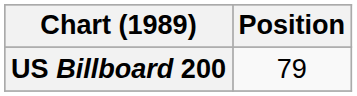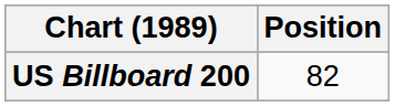 <table class="wikitable plainrowheaders" style="text-align:center;">
 <tr>
 <th scope="col">Chart (1989)</th>
 <th scope="col">Position</th>
 </tr>
 <tr>
 <th scope="row">US <em>Billboard</em> 200</th>
-<td>79</td>
+<td>82</td>
 </tr>
 </table>
